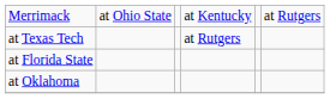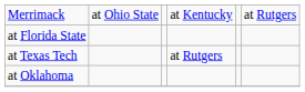 <table class="wikitable">
 <tr>
 <td><a href='#'>Merrimack</a></td>
 <td>at <a href='#'>Ohio State</a></td>
 <td></td>
 <td>at <a href='#'>Kentucky</a></td>
 <td></td>
 <td>at <a href='#'>Rutgers</a></td>
 </tr>
 <tr>
+<td>at <a href='#'>Florida State</a></td>
+<td></td>
+<td></td>
+<td></td>
+<td></td>
+<td></td>
+</tr>
+<tr>
 <td>at <a href='#'>Texas Tech</a></td>
 <td></td>
 <td></td>
 <td>at <a href='#'>Rutgers</a></td>
-<td></td>
-<td></td>
-</tr>
-<tr>
-<td>at <a href='#'>Florida State</a></td>
-<td></td>
-<td></td>
-<td></td>
 <td></td>
 <td></td>
 </tr>
 <tr>
 <td>at <a href='#'>Oklahoma</a></td>
 <td></td>
 <td></td>
 <td></td>
 <td></td>
 <td></td>
 </tr>
 <tr>
 </tr>
 </table>
